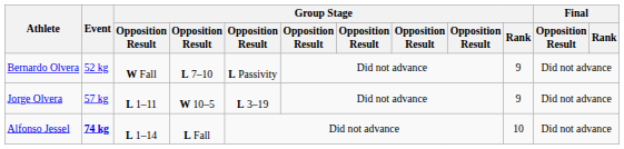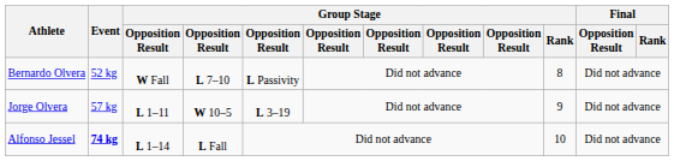 <table class=wikitable style="font-size:90%">
 <tr>
 <th rowspan="2">Athlete</th>
 <th rowspan="2">Event</th>
 <th colspan="8">Group Stage</th>
 <th colspan=2>Final</th>
 </tr>
 <tr>
 <th>Opposition<br>Result</th>
 <th>Opposition<br>Result</th>
 <th>Opposition<br>Result</th>
 <th>Opposition<br>Result</th>
 <th>Opposition<br>Result</th>
 <th>Opposition<br>Result</th>
 <th>Opposition<br>Result</th>
 <th>Rank</th>
 <th>Opposition<br>Result</th>
 <th>Rank</th>
 </tr>
 <tr align=center>
 <td align=left><a href='#'>Bernardo Olvera</a></td>
 <td align=left><a href='#'>52 kg</a></td>
 <td><br><strong>W</strong> Fall</td>
 <td><br><strong>L</strong> 7–10</td>
 <td><br><strong>L</strong> Passivity</td>
 <td colspan=4>Did not advance</td>
-<td>9</td>
+<td>8</td>
 <td colspan=2>Did not advance</td>
 </tr>
 <tr align=center>
 <td align=left><a href='#'>Jorge Olvera</a></td>
 <td align=left><a href='#'>57 kg</a></td>
 <td><br><strong>L</strong> 1–11</td>
 <td><br><strong>W</strong> 10–5</td>
 <td><br><strong>L</strong> 3–19</td>
 <td colspan=4>Did not advance</td>
 <td>9</td>
 <td colspan=2>Did not advance</td>
 </tr>
 <tr align=center>
 <td align=left><a href='#'>Alfonso Jessel</a></td>
 <td align=left><strong><a href='#'>74 kg</a></strong></td>
 <td><br><strong>L</strong> 1–14</td>
 <td><br><strong>L</strong> Fall</td>
 <td colspan=5>Did not advance</td>
 <td>10</td>
 <td colspan=2>Did not advance</td>
 </tr>
 </table>
